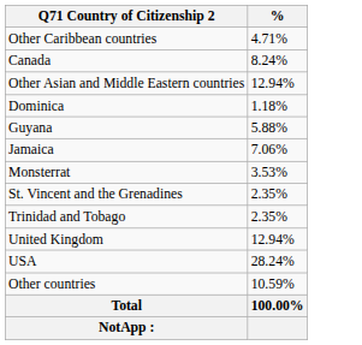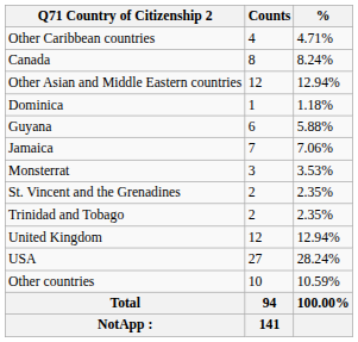 <table class="wikitable sortable">
 <tr>
 <th>Q71 Country of Citizenship 2</th>
+<th>Counts</th>
 <th>%</th>
 </tr>
 <tr>
 <td>Other Caribbean countries</td>
+<td>4</td>
 <td>4.71%</td>
 </tr>
 <tr>
 <td>Canada</td>
+<td>8</td>
 <td>8.24%</td>
 </tr>
 <tr>
 <td>Other Asian and Middle Eastern countries</td>
+<td>12</td>
 <td>12.94%</td>
 </tr>
 <tr>
 <td>Dominica</td>
+<td>1</td>
 <td>1.18%</td>
 </tr>
 <tr>
 <td>Guyana</td>
+<td>6</td>
 <td>5.88%</td>
 </tr>
 <tr>
 <td>Jamaica</td>
+<td>7</td>
 <td>7.06%</td>
 </tr>
 <tr>
 <td>Monsterrat</td>
+<td>3</td>
 <td>3.53%</td>
 </tr>
 <tr>
 <td>St. Vincent and the Grenadines</td>
+<td>2</td>
 <td>2.35%</td>
 </tr>
 <tr>
 <td>Trinidad and Tobago</td>
+<td>2</td>
 <td>2.35%</td>
 </tr>
 <tr>
 <td>United Kingdom</td>
+<td>12</td>
 <td>12.94%</td>
 </tr>
 <tr>
 <td>USA</td>
+<td>27</td>
 <td>28.24%</td>
 </tr>
 <tr>
 <td>Other countries</td>
+<td>10</td>
 <td>10.59%</td>
 </tr>
 <tr>
 <th>Total</th>
+<th>94</th>
 <th>100.00%</th>
 </tr>
 <tr>
 <th>NotApp :</th>
+<th>141</th>
 <th></th>
 </tr>
 </table>
